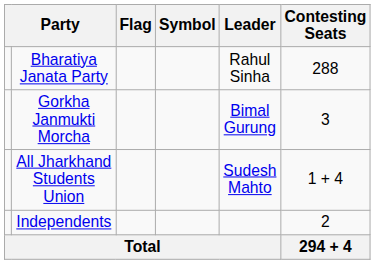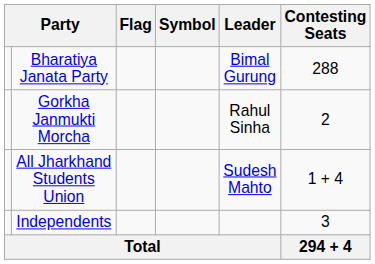 <table class="wikitable" width="60%" style="text-align:center">
 <tr>
 <th colspan="2">Party</th>
 <th>Flag</th>
 <th>Symbol</th>
 <th>Leader</th>
 <th>Contesting Seats</th>
 </tr>
 <tr>
 <td></td>
 <td><a href='#'>Bharatiya Janata Party</a></td>
 <td></td>
 <td></td>
-<td>Rahul Sinha</td>
+<td><a href='#'>Bimal Gurung</a></td>
 <td>288</td>
 </tr>
 <tr>
 <td></td>
 <td><a href='#'>Gorkha Janmukti Morcha</a></td>
 <td></td>
 <td></td>
-<td><a href='#'>Bimal Gurung</a></td>
-<td>3</td>
+<td>Rahul Sinha</td>
+<td>2</td>
 </tr>
 <tr>
 <td></td>
 <td><a href='#'>All Jharkhand Students Union</a></td>
 <td></td>
 <td></td>
 <td><a href='#'>Sudesh Mahto</a></td>
 <td>1 + 4 </td>
 </tr>
 <tr>
 <td></td>
 <td><a href='#'>Independents</a></td>
 <td></td>
 <td></td>
 <td></td>
-<td>2</td>
+<td>3</td>
 </tr>
 <tr>
 <th colspan=5>Total</th>
 <th>294 + 4 </th>
 </tr>
 </table>
